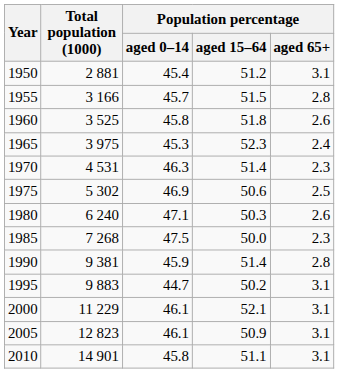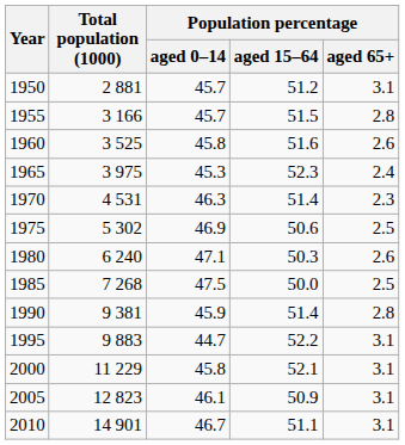 <table class="wikitable" style="text-align: right;">
 <tr>
 <th rowspan=2>Year</th>
 <th rowspan=2 width="80">Total population (1000)</th>
 <th colspan=3>Population percentage</th>
 </tr>
 <tr>
 <th>aged 0–14</th>
 <th>aged 15–64</th>
 <th>aged 65+</th>
 </tr>
 <tr>
 <td>1950</td>
 <td>2 881</td>
-<td>45.4</td>
+<td>45.7</td>
 <td>51.2</td>
 <td>3.1</td>
 </tr>
 <tr>
 <td>1955</td>
 <td>3 166</td>
 <td>45.7</td>
 <td>51.5</td>
 <td>2.8</td>
 </tr>
 <tr>
 <td>1960</td>
 <td>3 525</td>
 <td>45.8</td>
-<td>51.8</td>
+<td>51.6</td>
 <td>2.6</td>
 </tr>
 <tr>
 <td>1965</td>
 <td>3 975</td>
 <td>45.3</td>
 <td>52.3</td>
 <td>2.4</td>
 </tr>
 <tr>
 <td>1970</td>
 <td>4 531</td>
 <td>46.3</td>
 <td>51.4</td>
 <td>2.3</td>
 </tr>
 <tr>
 <td>1975</td>
 <td>5 302</td>
 <td>46.9</td>
 <td>50.6</td>
 <td>2.5</td>
 </tr>
 <tr>
 <td>1980</td>
 <td>6 240</td>
 <td>47.1</td>
 <td>50.3</td>
 <td>2.6</td>
 </tr>
 <tr>
 <td>1985</td>
 <td>7 268</td>
 <td>47.5</td>
 <td>50.0</td>
-<td>2.3</td>
+<td>2.5</td>
 </tr>
 <tr>
 <td>1990</td>
 <td>9 381</td>
 <td>45.9</td>
 <td>51.4</td>
 <td>2.8</td>
 </tr>
 <tr>
 <td>1995</td>
 <td>9 883</td>
 <td>44.7</td>
-<td>50.2</td>
+<td>52.2</td>
 <td>3.1</td>
 </tr>
 <tr>
 <td>2000</td>
 <td>11 229</td>
-<td>46.1</td>
+<td>45.8</td>
 <td>52.1</td>
 <td>3.1</td>
 </tr>
 <tr>
 <td>2005</td>
 <td>12 823</td>
 <td>46.1</td>
 <td>50.9</td>
 <td>3.1</td>
 </tr>
 <tr>
 <td>2010</td>
 <td>14 901</td>
-<td>45.8</td>
+<td>46.7</td>
 <td>51.1</td>
 <td>3.1</td>
 </tr>
 </table>
